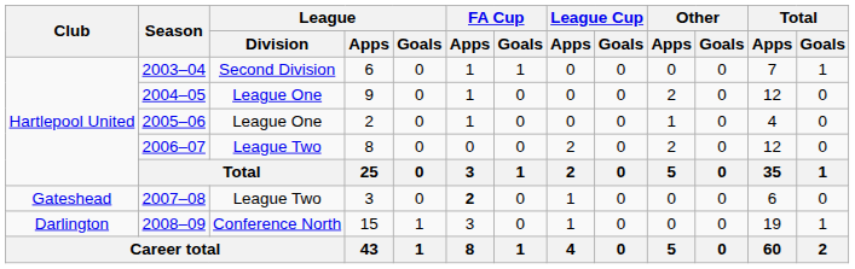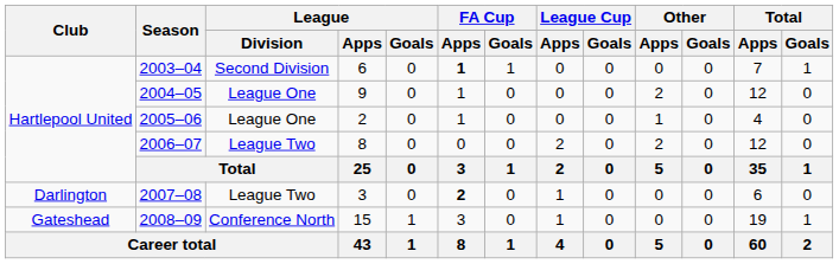 <table class="wikitable" style=text-align:center>
 <tr>
 <th rowspan=2>Club</th>
 <th rowspan=2>Season</th>
 <th colspan=3>League</th>
 <th colspan=2><a href='#'>FA Cup</a></th>
 <th colspan=2><a href='#'>League Cup</a></th>
 <th colspan=2>Other</th>
 <th colspan=2>Total</th>
 </tr>
 <tr>
 <th>Division</th>
 <th>Apps</th>
 <th>Goals</th>
 <th>Apps</th>
 <th>Goals</th>
 <th>Apps</th>
 <th>Goals</th>
 <th>Apps</th>
 <th>Goals</th>
 <th>Apps</th>
 <th>Goals</th>
 </tr>
 <tr>
 <td rowspan=5><a href='#'>Hartlepool United</a></td>
 <td><a href='#'>2003–04</a></td>
 <td><a href='#'>Second Division</a></td>
 <td>6</td>
 <td>0</td>
-<td>1</td>
+<td><strong>1</strong></td>
 <td>1</td>
 <td>0</td>
 <td>0</td>
 <td>0</td>
 <td>0</td>
 <td>7</td>
 <td>1</td>
 </tr>
 <tr>
 <td><a href='#'>2004–05</a></td>
 <td><a href='#'>League One</a></td>
 <td>9</td>
 <td>0</td>
 <td>1</td>
 <td>0</td>
 <td>0</td>
 <td>0</td>
 <td>2</td>
 <td>0</td>
 <td>12</td>
 <td>0</td>
 </tr>
 <tr>
 <td><a href='#'>2005–06</a></td>
 <td>League One</td>
 <td>2</td>
 <td>0</td>
 <td>1</td>
 <td>0</td>
 <td>0</td>
 <td>0</td>
 <td>1</td>
 <td>0</td>
 <td>4</td>
 <td>0</td>
 </tr>
 <tr>
 <td><a href='#'>2006–07</a></td>
 <td><a href='#'>League Two</a></td>
 <td>8</td>
 <td>0</td>
 <td>0</td>
 <td>0</td>
 <td>2</td>
 <td>0</td>
 <td>2</td>
 <td>0</td>
 <td>12</td>
 <td>0</td>
 </tr>
 <tr>
 <th colspan=2>Total</th>
 <th>25</th>
 <th>0</th>
 <th>3</th>
 <th>1</th>
 <th>2</th>
 <th>0</th>
 <th>5</th>
 <th>0</th>
 <th>35</th>
 <th>1</th>
 </tr>
 <tr>
-<td><a href='#'>Gateshead</a></td>
+<td><a href='#'>Darlington</a></td>
 <td><a href='#'>2007–08</a></td>
 <td>League Two</td>
 <td>3</td>
 <td>0</td>
 <td><strong>2</strong></td>
 <td>0</td>
 <td>1</td>
 <td>0</td>
 <td>0</td>
 <td>0</td>
 <td>6</td>
 <td>0</td>
 </tr>
 <tr>
-<td><a href='#'>Darlington</a></td>
+<td><a href='#'>Gateshead</a></td>
 <td><a href='#'>2008–09</a></td>
 <td><a href='#'>Conference North</a></td>
 <td>15</td>
 <td>1</td>
 <td>3</td>
 <td>0</td>
 <td>1</td>
 <td>0</td>
 <td>0</td>
 <td>0</td>
 <td>19</td>
 <td>1</td>
 </tr>
 <tr>
 <th colspan=3>Career total</th>
 <th>43</th>
 <th>1</th>
 <th>8</th>
 <th>1</th>
 <th>4</th>
 <th>0</th>
 <th>5</th>
 <th>0</th>
 <th>60</th>
 <th>2</th>
 </tr>
 </table>
